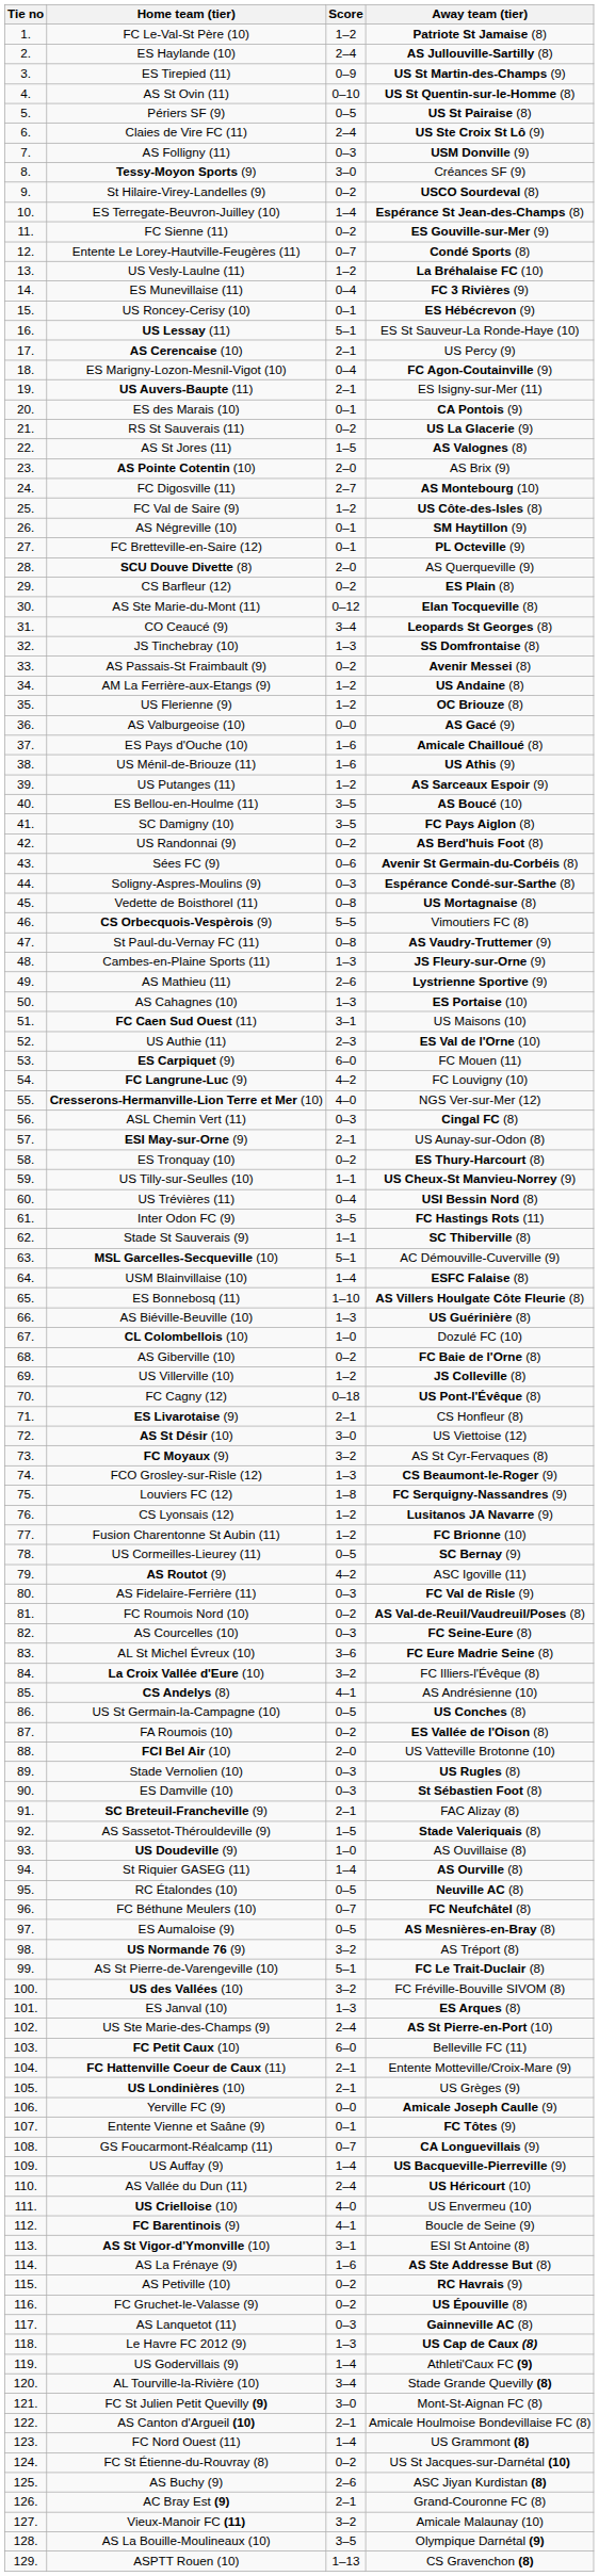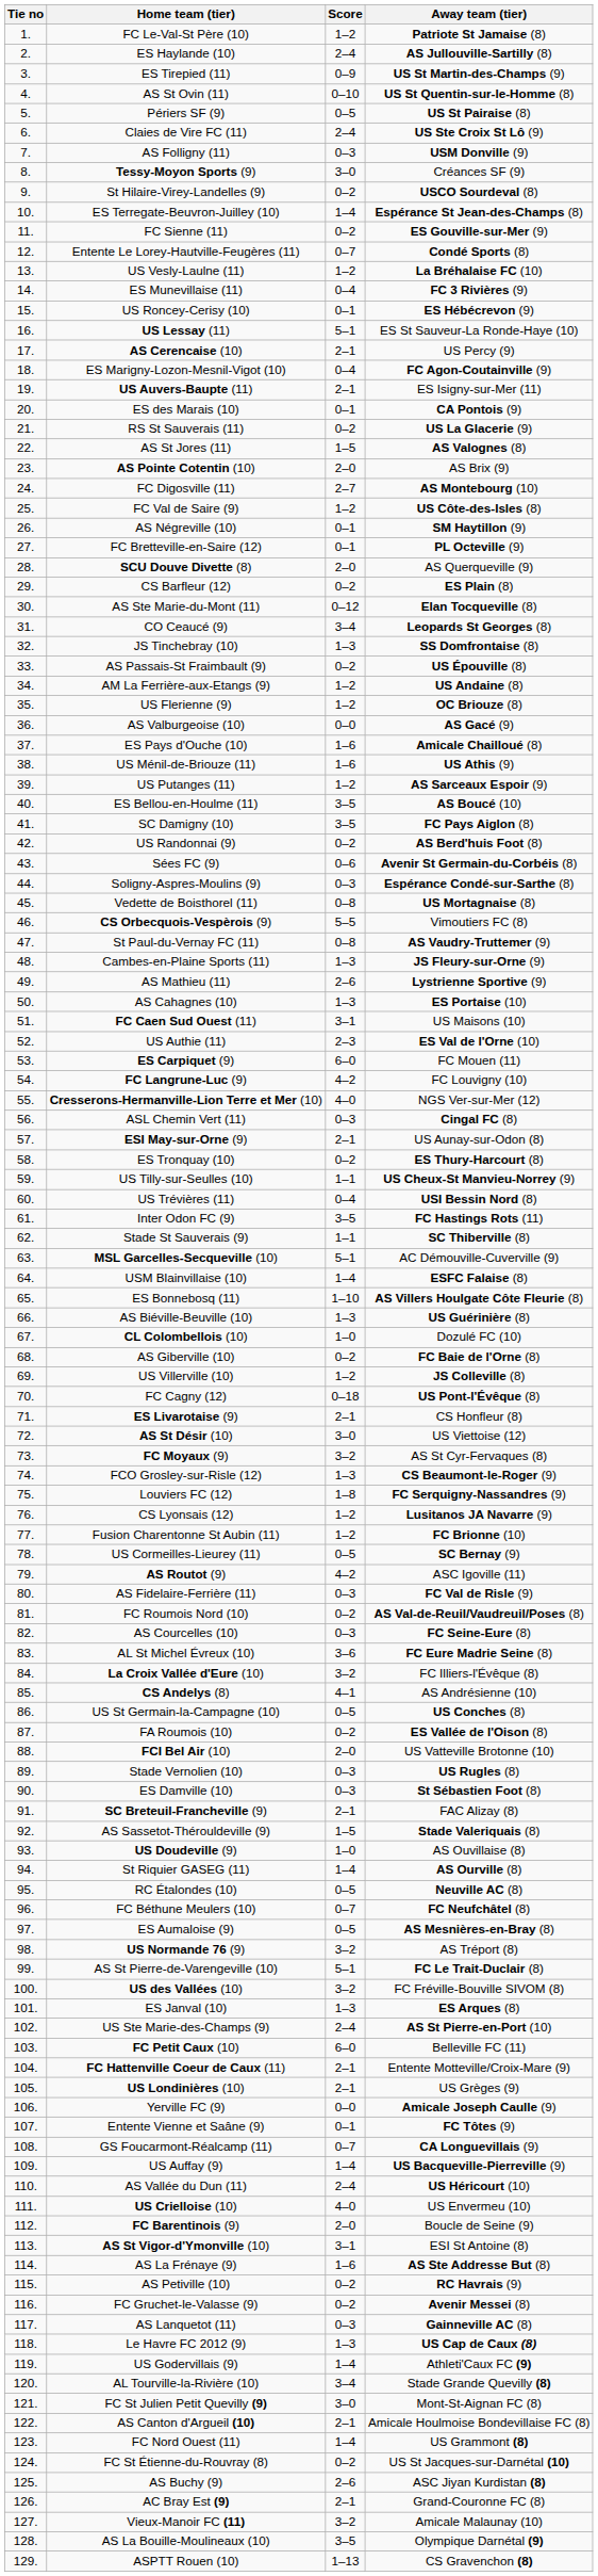 <table class="wikitable" style="text-align: center">
 <tr>
 <th>Tie no</th>
 <th>Home team (tier)</th>
 <th>Score</th>
 <th>Away team (tier)</th>
 </tr>
 <tr>
 <td>1.</td>
 <td>FC Le-Val-St Père (10)</td>
 <td>1–2</td>
 <td><strong>Patriote St Jamaise</strong> (8)</td>
 </tr>
 <tr>
 <td>2.</td>
 <td>ES Haylande (10)</td>
 <td>2–4</td>
 <td><strong>AS Jullouville-Sartilly</strong> (8)</td>
 </tr>
 <tr>
 <td>3.</td>
 <td>ES Tirepied (11)</td>
 <td>0–9</td>
 <td><strong>US St Martin-des-Champs</strong> (9)</td>
 </tr>
 <tr>
 <td>4.</td>
 <td>AS St Ovin (11)</td>
 <td>0–10</td>
 <td><strong>US St Quentin-sur-le-Homme</strong> (8)</td>
 </tr>
 <tr>
 <td>5.</td>
 <td>Périers SF (9)</td>
 <td>0–5</td>
 <td><strong>US St Pairaise</strong> (8)</td>
 </tr>
 <tr>
 <td>6.</td>
 <td>Claies de Vire FC (11)</td>
 <td>2–4 </td>
 <td><strong>US Ste Croix St Lô</strong> (9)</td>
 </tr>
 <tr>
 <td>7.</td>
 <td>AS Folligny (11)</td>
 <td>0–3</td>
 <td><strong>USM Donville</strong> (9)</td>
 </tr>
 <tr>
 <td>8.</td>
 <td><strong>Tessy-Moyon Sports</strong> (9)</td>
 <td>3–0</td>
 <td>Créances SF (9)</td>
 </tr>
 <tr>
 <td>9.</td>
 <td>St Hilaire-Virey-Landelles (9)</td>
 <td>0–2</td>
 <td><strong>USCO Sourdeval</strong> (8)</td>
 </tr>
 <tr>
 <td>10.</td>
 <td>ES Terregate-Beuvron-Juilley (10)</td>
 <td>1–4</td>
 <td><strong>Espérance St Jean-des-Champs</strong> (8)</td>
 </tr>
 <tr>
 <td>11.</td>
 <td>FC Sienne (11)</td>
 <td>0–2</td>
 <td><strong>ES Gouville-sur-Mer</strong> (9)</td>
 </tr>
 <tr>
 <td>12.</td>
 <td>Entente Le Lorey-Hautville-Feugères (11)</td>
 <td>0–7</td>
 <td><strong>Condé Sports</strong> (8)</td>
 </tr>
 <tr>
 <td>13.</td>
 <td>US Vesly-Laulne (11)</td>
 <td>1–2</td>
 <td><strong>La Bréhalaise FC</strong> (10)</td>
 </tr>
 <tr>
 <td>14.</td>
 <td>ES Munevillaise (11)</td>
 <td>0–4</td>
 <td><strong>FC 3 Rivières</strong> (9)</td>
 </tr>
 <tr>
 <td>15.</td>
 <td>US Roncey-Cerisy (10)</td>
 <td>0–1</td>
 <td><strong>ES Hébécrevon</strong> (9)</td>
 </tr>
 <tr>
 <td>16.</td>
 <td><strong>US Lessay</strong> (11)</td>
 <td>5–1</td>
 <td>ES St Sauveur-La Ronde-Haye (10)</td>
 </tr>
 <tr>
 <td>17.</td>
 <td><strong>AS Cerencaise</strong> (10)</td>
 <td>2–1</td>
 <td>US Percy (9)</td>
 </tr>
 <tr>
 <td>18.</td>
 <td>ES Marigny-Lozon-Mesnil-Vigot (10)</td>
 <td>0–4</td>
 <td><strong>FC Agon-Coutainville</strong> (9)</td>
 </tr>
 <tr>
 <td>19.</td>
 <td><strong>US Auvers-Baupte</strong> (11)</td>
 <td>2–1</td>
 <td>ES Isigny-sur-Mer (11)</td>
 </tr>
 <tr>
 <td>20.</td>
 <td>ES des Marais (10)</td>
 <td>0–1</td>
 <td><strong>CA Pontois</strong> (9)</td>
 </tr>
 <tr>
 <td>21.</td>
 <td>RS St Sauverais (11)</td>
 <td>0–2</td>
 <td><strong>US La Glacerie</strong> (9)</td>
 </tr>
 <tr>
 <td>22.</td>
 <td>AS St Jores (11)</td>
 <td>1–5</td>
 <td><strong>AS Valognes</strong> (8)</td>
 </tr>
 <tr>
 <td>23.</td>
 <td><strong>AS Pointe Cotentin</strong> (10)</td>
 <td>2–0</td>
 <td>AS Brix (9)</td>
 </tr>
 <tr>
 <td>24.</td>
 <td>FC Digosville (11)</td>
 <td>2–7</td>
 <td><strong>AS Montebourg</strong> (10)</td>
 </tr>
 <tr>
 <td>25.</td>
 <td>FC Val de Saire (9)</td>
 <td>1–2</td>
 <td><strong>US Côte-des-Isles</strong> (8)</td>
 </tr>
 <tr>
 <td>26.</td>
 <td>AS Négreville (10)</td>
 <td>0–1</td>
 <td><strong>SM Haytillon</strong> (9)</td>
 </tr>
 <tr>
 <td>27.</td>
 <td>FC Bretteville-en-Saire (12)</td>
 <td>0–1 </td>
 <td><strong>PL Octeville</strong> (9)</td>
 </tr>
 <tr>
 <td>28.</td>
 <td><strong>SCU Douve Divette</strong> (8)</td>
 <td>2–0</td>
 <td>AS Querqueville (9)</td>
 </tr>
 <tr>
 <td>29.</td>
 <td>CS Barfleur (12)</td>
 <td>0–2</td>
 <td><strong>ES Plain</strong> (8)</td>
 </tr>
 <tr>
 <td>30.</td>
 <td>AS Ste Marie-du-Mont (11)</td>
 <td>0–12</td>
 <td><strong>Elan Tocqueville</strong> (8)</td>
 </tr>
 <tr>
 <td>31.</td>
 <td>CO Ceaucé (9)</td>
 <td>3–4 </td>
 <td><strong>Leopards St Georges</strong> (8)</td>
 </tr>
 <tr>
 <td>32.</td>
 <td>JS Tinchebray (10)</td>
 <td>1–3</td>
 <td><strong>SS Domfrontaise</strong> (8)</td>
 </tr>
 <tr>
 <td>33.</td>
 <td>AS Passais-St Fraimbault (9)</td>
 <td>0–2</td>
-<td><strong>Avenir Messei</strong> (8)</td>
+<td><strong>US Épouville</strong> (8)</td>
 </tr>
 <tr>
 <td>34.</td>
 <td>AM La Ferrière-aux-Etangs (9)</td>
 <td>1–2</td>
 <td><strong>US Andaine</strong> (8)</td>
 </tr>
 <tr>
 <td>35.</td>
 <td>US Flerienne (9)</td>
 <td>1–2</td>
 <td><strong>OC Briouze</strong> (8)</td>
 </tr>
 <tr>
 <td>36.</td>
 <td>AS Valburgeoise (10)</td>
 <td>0–0 </td>
 <td><strong>AS Gacé</strong> (9)</td>
 </tr>
 <tr>
 <td>37.</td>
 <td>ES Pays d'Ouche (10)</td>
 <td>1–6</td>
 <td><strong>Amicale Chailloué</strong> (8)</td>
 </tr>
 <tr>
 <td>38.</td>
 <td>US Ménil-de-Briouze (11)</td>
 <td>1–6</td>
 <td><strong>US Athis</strong> (9)</td>
 </tr>
 <tr>
 <td>39.</td>
 <td>US Putanges (11)</td>
 <td>1–2</td>
 <td><strong>AS Sarceaux Espoir</strong> (9)</td>
 </tr>
 <tr>
 <td>40.</td>
 <td>ES Bellou-en-Houlme (11)</td>
 <td>3–5</td>
 <td><strong>AS Boucé</strong> (10)</td>
 </tr>
 <tr>
 <td>41.</td>
 <td>SC Damigny (10)</td>
 <td>3–5 </td>
 <td><strong>FC Pays Aiglon</strong> (8)</td>
 </tr>
 <tr>
 <td>42.</td>
 <td>US Randonnai (9)</td>
 <td>0–2</td>
 <td><strong>AS Berd'huis Foot</strong> (8)</td>
 </tr>
 <tr>
 <td>43.</td>
 <td>Sées FC (9)</td>
 <td>0–6</td>
 <td><strong>Avenir St Germain-du-Corbéis</strong> (8)</td>
 </tr>
 <tr>
 <td>44.</td>
 <td>Soligny-Aspres-Moulins (9)</td>
 <td>0–3</td>
 <td><strong>Espérance Condé-sur-Sarthe</strong> (8)</td>
 </tr>
 <tr>
 <td>45.</td>
 <td>Vedette de Boisthorel (11)</td>
 <td>0–8</td>
 <td><strong>US Mortagnaise</strong> (8)</td>
 </tr>
 <tr>
 <td>46.</td>
 <td><strong>CS Orbecquois-Vespèrois</strong> (9)</td>
 <td>5–5 </td>
 <td>Vimoutiers FC (8)</td>
 </tr>
 <tr>
 <td>47.</td>
 <td>St Paul-du-Vernay FC (11)</td>
 <td>0–8</td>
 <td><strong>AS Vaudry-Truttemer</strong> (9)</td>
 </tr>
 <tr>
 <td>48.</td>
 <td>Cambes-en-Plaine Sports (11)</td>
 <td>1–3</td>
 <td><strong>JS Fleury-sur-Orne</strong> (9)</td>
 </tr>
 <tr>
 <td>49.</td>
 <td>AS Mathieu (11)</td>
 <td>2–6</td>
 <td><strong>Lystrienne Sportive</strong> (9)</td>
 </tr>
 <tr>
 <td>50.</td>
 <td>AS Cahagnes (10)</td>
 <td>1–3</td>
 <td><strong>ES Portaise</strong> (10)</td>
 </tr>
 <tr>
 <td>51.</td>
 <td><strong>FC Caen Sud Ouest</strong> (11)</td>
 <td>3–1</td>
 <td>US Maisons (10)</td>
 </tr>
 <tr>
 <td>52.</td>
 <td>US Authie (11)</td>
 <td>2–3 </td>
 <td><strong>ES Val de l'Orne</strong> (10)</td>
 </tr>
 <tr>
 <td>53.</td>
 <td><strong>ES Carpiquet</strong> (9)</td>
 <td>6–0</td>
 <td>FC Mouen (11)</td>
 </tr>
 <tr>
 <td>54.</td>
 <td><strong>FC Langrune-Luc</strong> (9)</td>
 <td>4–2</td>
 <td>FC Louvigny (10)</td>
 </tr>
 <tr>
 <td>55.</td>
 <td><strong>Cresserons-Hermanville-Lion Terre et Mer</strong> (10)</td>
 <td>4–0</td>
 <td>NGS Ver-sur-Mer (12)</td>
 </tr>
 <tr>
 <td>56.</td>
 <td>ASL Chemin Vert (11)</td>
 <td>0–3</td>
 <td><strong>Cingal FC</strong> (8)</td>
 </tr>
 <tr>
 <td>57.</td>
 <td><strong>ESI May-sur-Orne</strong> (9)</td>
 <td>2–1</td>
 <td>US Aunay-sur-Odon (8)</td>
 </tr>
 <tr>
 <td>58.</td>
 <td>ES Tronquay (10)</td>
 <td>0–2</td>
 <td><strong>ES Thury-Harcourt</strong> (8)</td>
 </tr>
 <tr>
 <td>59.</td>
 <td>US Tilly-sur-Seulles (10)</td>
 <td>1–1 </td>
 <td><strong>US Cheux-St Manvieu-Norrey</strong> (9)</td>
 </tr>
 <tr>
 <td>60.</td>
 <td>US Trévières (11)</td>
 <td>0–4</td>
 <td><strong>USI Bessin Nord</strong> (8)</td>
 </tr>
 <tr>
 <td>61.</td>
 <td>Inter Odon FC (9)</td>
 <td>3–5</td>
 <td><strong>FC Hastings Rots</strong> (11)</td>
 </tr>
 <tr>
 <td>62.</td>
 <td>Stade St Sauverais (9)</td>
 <td>1–1 </td>
 <td><strong>SC Thiberville</strong> (8)</td>
 </tr>
 <tr>
 <td>63.</td>
 <td><strong>MSL Garcelles-Secqueville</strong> (10)</td>
 <td>5–1</td>
 <td>AC Démouville-Cuverville (9)</td>
 </tr>
 <tr>
 <td>64.</td>
 <td>USM Blainvillaise (10)</td>
 <td>1–4</td>
 <td><strong>ESFC Falaise</strong> (8)</td>
 </tr>
 <tr>
 <td>65.</td>
 <td>ES Bonnebosq (11)</td>
 <td>1–10</td>
 <td><strong>AS Villers Houlgate Côte Fleurie</strong> (8)</td>
 </tr>
 <tr>
 <td>66.</td>
 <td>AS Biéville-Beuville (10)</td>
 <td>1–3</td>
 <td><strong>US Guérinière</strong> (8)</td>
 </tr>
 <tr>
 <td>67.</td>
 <td><strong>CL Colombellois</strong> (10)</td>
 <td>1–0</td>
 <td>Dozulé FC (10)</td>
 </tr>
 <tr>
 <td>68.</td>
 <td>AS Giberville (10)</td>
 <td>0–2</td>
 <td><strong>FC Baie de l'Orne</strong> (8)</td>
 </tr>
 <tr>
 <td>69.</td>
 <td>US Villerville (10)</td>
 <td>1–2</td>
 <td><strong>JS Colleville</strong> (8)</td>
 </tr>
 <tr>
 <td>70.</td>
 <td>FC Cagny (12)</td>
 <td>0–18</td>
 <td><strong>US Pont-l'Évêque</strong> (8)</td>
 </tr>
 <tr>
 <td>71.</td>
 <td><strong>ES Livarotaise</strong> (9)</td>
 <td>2–1</td>
 <td>CS Honfleur (8)</td>
 </tr>
 <tr>
 <td>72.</td>
 <td><strong>AS St Désir</strong> (10)</td>
 <td>3–0</td>
 <td>US Viettoise (12)</td>
 </tr>
 <tr>
 <td>73.</td>
 <td><strong>FC Moyaux</strong> (9)</td>
 <td>3–2</td>
 <td>AS St Cyr-Fervaques (8)</td>
 </tr>
 <tr>
 <td>74.</td>
 <td>FCO Grosley-sur-Risle (12)</td>
 <td>1–3</td>
 <td><strong>CS Beaumont-le-Roger</strong> (9)</td>
 </tr>
 <tr>
 <td>75.</td>
 <td>Louviers FC (12)</td>
 <td>1–8</td>
 <td><strong>FC Serquigny-Nassandres</strong> (9)</td>
 </tr>
 <tr>
 <td>76.</td>
 <td>CS Lyonsais (12)</td>
 <td>1–2</td>
 <td><strong>Lusitanos JA Navarre</strong> (9)</td>
 </tr>
 <tr>
 <td>77.</td>
 <td>Fusion Charentonne St Aubin (11)</td>
 <td>1–2</td>
 <td><strong>FC Brionne</strong> (10)</td>
 </tr>
 <tr>
 <td>78.</td>
 <td>US Cormeilles-Lieurey (11)</td>
 <td>0–5</td>
 <td><strong>SC Bernay</strong> (9)</td>
 </tr>
 <tr>
 <td>79.</td>
 <td><strong>AS Routot</strong> (9)</td>
 <td>4–2</td>
 <td>ASC Igoville (11)</td>
 </tr>
 <tr>
 <td>80.</td>
 <td>AS Fidelaire-Ferrière (11)</td>
 <td>0–3</td>
 <td><strong>FC Val de Risle</strong> (9)</td>
 </tr>
 <tr>
 <td>81.</td>
 <td>FC Roumois Nord (10)</td>
 <td>0–2</td>
 <td><strong>AS Val-de-Reuil/Vaudreuil/Poses</strong> (8)</td>
 </tr>
 <tr>
 <td>82.</td>
 <td>AS Courcelles (10)</td>
 <td>0–3</td>
 <td><strong>FC Seine-Eure</strong> (8)</td>
 </tr>
 <tr>
 <td>83.</td>
 <td>AL St Michel Évreux (10)</td>
 <td>3–6</td>
 <td><strong>FC Eure Madrie Seine</strong> (8)</td>
 </tr>
 <tr>
 <td>84.</td>
 <td><strong>La Croix Vallée d'Eure</strong> (10)</td>
 <td>3–2</td>
 <td>FC Illiers-l'Évêque (8)</td>
 </tr>
 <tr>
 <td>85.</td>
 <td><strong>CS Andelys</strong> (8)</td>
 <td>4–1</td>
 <td>AS Andrésienne (10)</td>
 </tr>
 <tr>
 <td>86.</td>
 <td>US St Germain-la-Campagne (10)</td>
 <td>0–5</td>
 <td><strong>US Conches</strong> (8)</td>
 </tr>
 <tr>
 <td>87.</td>
 <td>FA Roumois (10)</td>
 <td>0–2</td>
 <td><strong>ES Vallée de l'Oison</strong> (8)</td>
 </tr>
 <tr>
 <td>88.</td>
 <td><strong>FCI Bel Air</strong> (10)</td>
 <td>2–0</td>
 <td>US Vatteville Brotonne (10)</td>
 </tr>
 <tr>
 <td>89.</td>
 <td>Stade Vernolien (10)</td>
 <td>0–3</td>
 <td><strong>US Rugles</strong> (8)</td>
 </tr>
 <tr>
 <td>90.</td>
 <td>ES Damville (10)</td>
 <td>0–3</td>
 <td><strong>St Sébastien Foot</strong> (8)</td>
 </tr>
 <tr>
 <td>91.</td>
 <td><strong>SC Breteuil-Francheville</strong> (9)</td>
 <td>2–1</td>
 <td>FAC Alizay (8)</td>
 </tr>
 <tr>
 <td>92.</td>
 <td>AS Sassetot-Thérouldeville (9)</td>
 <td>1–5</td>
 <td><strong>Stade Valeriquais</strong> (8)</td>
 </tr>
 <tr>
 <td>93.</td>
 <td><strong>US Doudeville</strong> (9)</td>
 <td>1–0</td>
 <td>AS Ouvillaise (8)</td>
 </tr>
 <tr>
 <td>94.</td>
 <td>St Riquier GASEG (11)</td>
 <td>1–4</td>
 <td><strong>AS Ourville</strong> (8)</td>
 </tr>
 <tr>
 <td>95.</td>
 <td>RC Étalondes (10)</td>
 <td>0–5</td>
 <td><strong>Neuville AC</strong> (8)</td>
 </tr>
 <tr>
 <td>96.</td>
 <td>FC Béthune Meulers (10)</td>
 <td>0–7</td>
 <td><strong>FC Neufchâtel</strong> (8)</td>
 </tr>
 <tr>
 <td>97.</td>
 <td>ES Aumaloise (9)</td>
 <td>0–5</td>
 <td><strong>AS Mesnières-en-Bray</strong> (8)</td>
 </tr>
 <tr>
 <td>98.</td>
 <td><strong>US Normande 76</strong> (9)</td>
 <td>3–2</td>
 <td>AS Tréport (8)</td>
 </tr>
 <tr>
 <td>99.</td>
 <td>AS St Pierre-de-Varengeville (10)</td>
 <td>5–1</td>
 <td><strong>FC Le Trait-Duclair</strong> (8)</td>
 </tr>
 <tr>
 <td>100.</td>
 <td><strong>US des Vallées</strong> (10)</td>
 <td>3–2</td>
 <td>FC Fréville-Bouville SIVOM (8)</td>
 </tr>
 <tr>
 <td>101.</td>
 <td>ES Janval (10)</td>
 <td>1–3</td>
 <td><strong>ES Arques</strong> (8)</td>
 </tr>
 <tr>
 <td>102.</td>
 <td>US Ste Marie-des-Champs (9)</td>
 <td>2–4</td>
 <td><strong>AS St Pierre-en-Port</strong> (10)</td>
 </tr>
 <tr>
 <td>103.</td>
 <td><strong>FC Petit Caux</strong> (10)</td>
 <td>6–0</td>
 <td>Belleville FC (11)</td>
 </tr>
 <tr>
 <td>104.</td>
 <td><strong>FC Hattenville Coeur de Caux</strong> (11)</td>
 <td>2–1</td>
 <td>Entente Motteville/Croix-Mare (9)</td>
 </tr>
 <tr>
 <td>105.</td>
 <td><strong>US Londinières</strong> (10)</td>
 <td>2–1</td>
 <td>US Grèges (9)</td>
 </tr>
 <tr>
 <td>106.</td>
 <td>Yerville FC (9)</td>
 <td>0–0 </td>
 <td><strong>Amicale Joseph Caulle</strong> (9)</td>
 </tr>
 <tr>
 <td>107.</td>
 <td>Entente Vienne et Saâne (9)</td>
 <td>0–1</td>
 <td><strong>FC Tôtes</strong> (9)</td>
 </tr>
 <tr>
 <td>108.</td>
 <td>GS Foucarmont-Réalcamp (11)</td>
 <td>0–7</td>
 <td><strong>CA Longuevillais</strong> (9)</td>
 </tr>
 <tr>
 <td>109.</td>
 <td>US Auffay (9)</td>
 <td>1–4</td>
 <td><strong>US Bacqueville-Pierreville</strong> (9)</td>
 </tr>
 <tr>
 <td>110.</td>
 <td>AS Vallée du Dun (11)</td>
 <td>2–4</td>
 <td><strong>US Héricourt</strong> (10)</td>
 </tr>
 <tr>
 <td>111.</td>
 <td><strong>US Crielloise</strong> (10)</td>
 <td>4–0</td>
 <td>US Envermeu (10)</td>
 </tr>
 <tr>
 <td>112.</td>
 <td><strong>FC Barentinois</strong> (9)</td>
-<td>4–1</td>
+<td>2–0</td>
 <td>Boucle de Seine (9)</td>
 </tr>
 <tr>
 <td>113.</td>
 <td><strong>AS St Vigor-d'Ymonville</strong> (10)</td>
 <td>3–1</td>
 <td>ESI St Antoine (8)</td>
 </tr>
 <tr>
 <td>114.</td>
 <td>AS La Frénaye (9)</td>
 <td>1–6</td>
 <td><strong>AS Ste Addresse But</strong> (8)</td>
 </tr>
 <tr>
 <td>115.</td>
 <td>AS Petiville (10)</td>
 <td>0–2</td>
 <td><strong>RC Havrais</strong> (9)</td>
 </tr>
 <tr>
 <td>116.</td>
 <td>FC Gruchet-le-Valasse (9)</td>
 <td>0–2</td>
-<td><strong>US Épouville</strong> (8)</td>
+<td><strong>Avenir Messei</strong> (8)</td>
 </tr>
 <tr>
 <td>117.</td>
 <td>AS Lanquetot (11)</td>
 <td>0–3</td>
 <td><strong>Gainneville AC</strong> (8)</td>
 </tr>
 <tr>
 <td>118.</td>
 <td>Le Havre FC 2012 (9)</td>
 <td>1–3</td>
 <td><strong>US Cap de Caux<em> (8)</td>
 </tr>
 <tr>
 <td>119.</td>
 <td>US Godervillais (9)</td>
 <td>1–4</td>
 <td></strong>Athleti'Caux FC<strong> (9)</td>
 </tr>
 <tr>
 <td>120.</td>
 <td>AL Tourville-la-Rivière (10)</td>
 <td>3–4</td>
 <td></strong>Stade Grande Quevilly<strong> (8)</td>
 </tr>
 <tr>
 <td>121.</td>
 <td></strong>FC St Julien Petit Quevilly<strong> (9)</td>
 <td>3–0</td>
 <td>Mont-St-Aignan FC (8)</td>
 </tr>
 <tr>
 <td>122.</td>
 <td></strong>AS Canton d'Argueil<strong> (10)</td>
 <td>2–1</td>
 <td>Amicale Houlmoise Bondevillaise FC (8)</td>
 </tr>
 <tr>
 <td>123.</td>
 <td>FC Nord Ouest (11)</td>
 <td>1–4</td>
 <td></strong>US Grammont<strong> (8)</td>
 </tr>
 <tr>
 <td>124.</td>
 <td>FC St Étienne-du-Rouvray (8)</td>
 <td>0–2</td>
 <td></strong>US St Jacques-sur-Darnétal<strong> (10)</td>
 </tr>
 <tr>
 <td>125.</td>
 <td>AS Buchy (9)</td>
 <td>2–6</td>
 <td></strong>ASC Jiyan Kurdistan<strong> (8)</td>
 </tr>
 <tr>
 <td>126.</td>
 <td></strong>AC Bray Est<strong> (9)</td>
 <td>2–1</td>
 <td>Grand-Couronne FC (8)</td>
 </tr>
 <tr>
 <td>127.</td>
 <td></strong>Vieux-Manoir FC<strong> (11)</td>
 <td>3–2</td>
 <td>Amicale Malaunay (10)</td>
 </tr>
 <tr>
 <td>128.</td>
 <td>AS La Bouille-Moulineaux (10)</td>
 <td>3–5 </td>
 <td></strong>Olympique Darnétal<strong> (9)</td>
 </tr>
 <tr>
 <td>129.</td>
 <td>ASPTT Rouen (10)</td>
 <td>1–13</td>
 <td></strong>CS Gravenchon<strong> (8)</td>
 </tr>
 </table>
